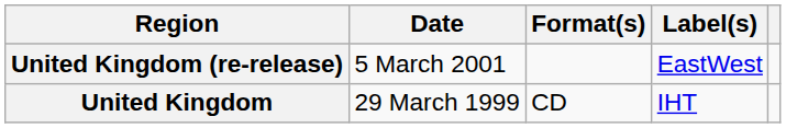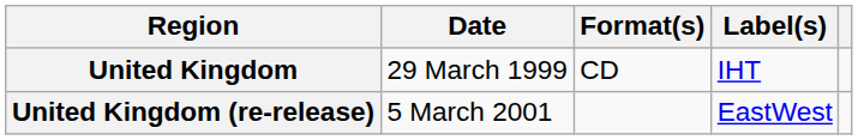 <table class="wikitable plainrowheaders">
 <tr>
 <th scope="col">Region</th>
 <th scope="col">Date</th>
 <th scope="col">Format(s)</th>
 <th scope="col">Label(s)</th>
 <th scope="col"></th>
 </tr>
 <tr>
+<th scope="row">United Kingdom</th>
+<td>29 March 1999</td>
+<td>CD</td>
+<td><a href='#'>IHT</a></td>
+<td></td>
+</tr>
+<tr>
 <th scope="row">United Kingdom (re-release)</th>
 <td>5 March 2001</td>
 <td></td>
 <td><a href='#'>EastWest</a></td>
 <td></td>
 </tr>
-<tr>
-<th scope="row">United Kingdom</th>
-<td>29 March 1999</td>
-<td>CD</td>
-<td><a href='#'>IHT</a></td>
-<td></td>
-</tr>
 </table>
